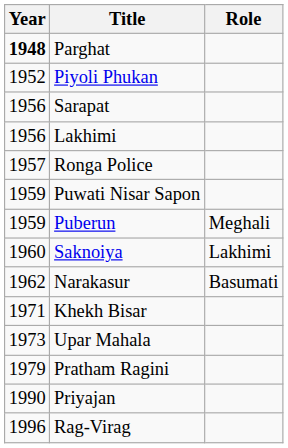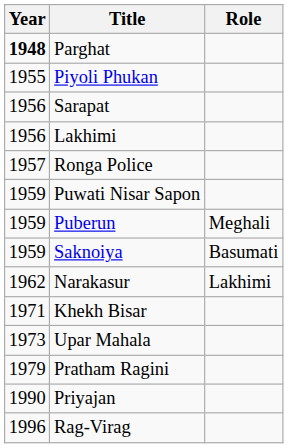 <table class="wikitable">
 <tr>
 <th>Year</th>
 <th>Title</th>
 <th>Role</th>
 </tr>
 <tr>
 <td><strong>1948</strong></td>
 <td>Parghat</td>
 <td></td>
 </tr>
 <tr>
-<td>1952</td>
+<td>1955</td>
 <td><a href='#'>Piyoli Phukan</a></td>
 <td></td>
 </tr>
 <tr>
 <td>1956</td>
 <td>Sarapat</td>
 <td></td>
 </tr>
 <tr>
 <td>1956</td>
 <td>Lakhimi</td>
 <td></td>
 </tr>
 <tr>
 <td>1957</td>
 <td>Ronga Police</td>
 <td></td>
 </tr>
 <tr>
 <td>1959</td>
 <td>Puwati Nisar Sapon</td>
 <td></td>
 </tr>
 <tr>
 <td>1959</td>
 <td><a href='#'>Puberun</a></td>
 <td>Meghali</td>
 </tr>
 <tr>
-<td>1960</td>
+<td>1959</td>
 <td><a href='#'>Saknoiya</a></td>
-<td>Lakhimi</td>
+<td>Basumati</td>
 </tr>
 <tr>
 <td>1962</td>
 <td>Narakasur</td>
-<td>Basumati</td>
+<td>Lakhimi</td>
 </tr>
 <tr>
 <td>1971</td>
 <td>Khekh Bisar</td>
 <td></td>
 </tr>
 <tr>
 <td>1973</td>
 <td>Upar Mahala</td>
 <td></td>
 </tr>
 <tr>
 <td>1979</td>
 <td>Pratham Ragini</td>
 <td></td>
 </tr>
 <tr>
 <td>1990</td>
 <td>Priyajan</td>
 <td></td>
 </tr>
 <tr>
 <td>1996</td>
 <td>Rag-Virag</td>
 <td></td>
 </tr>
 </table>
